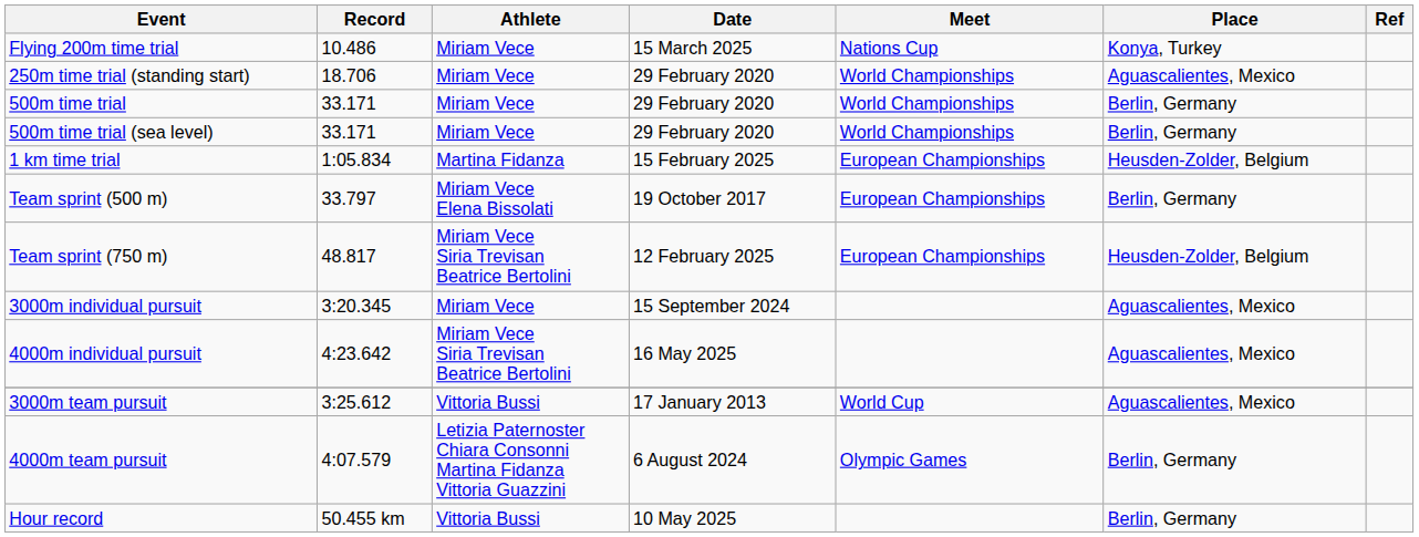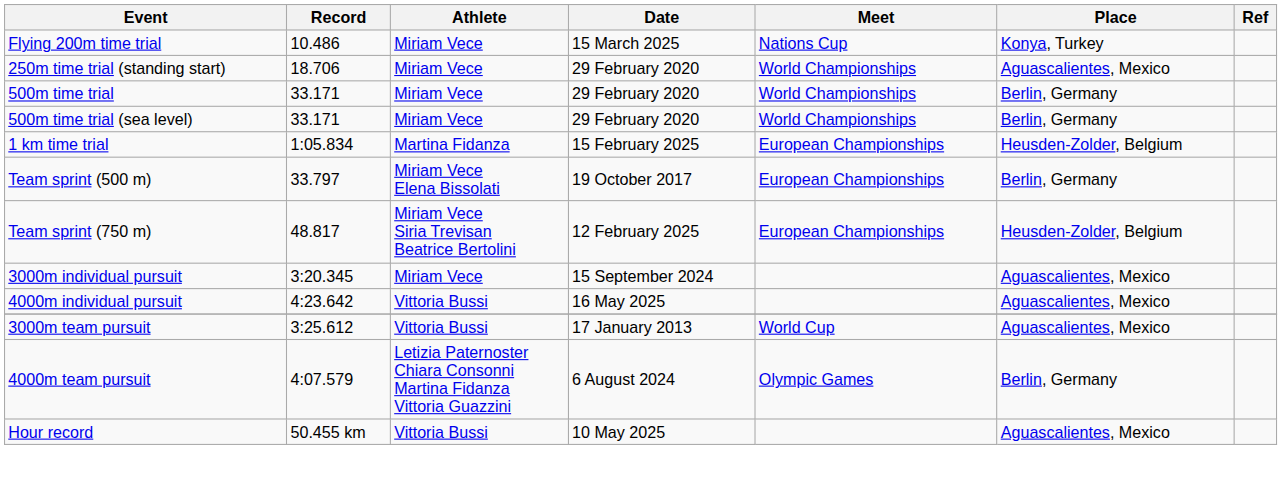 <table class="wikitable" style="font-size:95%; width: 95%;">
 <tr>
 <th>Event</th>
 <th>Record</th>
 <th>Athlete</th>
 <th>Date</th>
 <th>Meet</th>
 <th>Place</th>
 <th>Ref</th>
 </tr>
 <tr>
 <td><a href='#'>Flying 200m time trial</a></td>
 <td>10.486</td>
 <td><a href='#'>Miriam Vece</a></td>
 <td>15 March 2025</td>
 <td><a href='#'>Nations Cup</a></td>
 <td><a href='#'>Konya</a>, Turkey</td>
 <td></td>
 </tr>
 <tr>
 <td><a href='#'>250m time trial</a> (standing start)</td>
 <td>18.706</td>
 <td><a href='#'>Miriam Vece</a></td>
 <td>29 February 2020</td>
 <td><a href='#'>World Championships</a></td>
 <td><a href='#'>Aguascalientes</a>, Mexico</td>
 <td></td>
 </tr>
 <tr>
 <td><a href='#'>500m time trial</a></td>
 <td>33.171</td>
 <td><a href='#'>Miriam Vece</a></td>
 <td>29 February 2020</td>
 <td><a href='#'>World Championships</a></td>
 <td><a href='#'>Berlin</a>, Germany</td>
 <td></td>
 </tr>
 <tr>
 <td><a href='#'>500m time trial</a> (sea level)</td>
 <td>33.171</td>
 <td><a href='#'>Miriam Vece</a></td>
 <td>29 February 2020</td>
 <td><a href='#'>World Championships</a></td>
 <td><a href='#'>Berlin</a>, Germany</td>
 <td></td>
 </tr>
 <tr>
 <td><a href='#'>1 km time trial</a></td>
 <td>1:05.834</td>
 <td><a href='#'>Martina Fidanza</a></td>
 <td>15 February 2025</td>
 <td><a href='#'>European Championships</a></td>
 <td><a href='#'>Heusden-Zolder</a>, Belgium</td>
 <td></td>
 </tr>
 <tr>
 <td><a href='#'>Team sprint</a> (500 m)</td>
 <td>33.797</td>
 <td><a href='#'>Miriam Vece</a><br><a href='#'>Elena Bissolati</a></td>
 <td>19 October 2017</td>
 <td><a href='#'>European Championships</a></td>
 <td><a href='#'>Berlin</a>, Germany</td>
 <td></td>
 </tr>
 <tr>
 <td><a href='#'>Team sprint</a> (750 m)</td>
 <td>48.817</td>
 <td><a href='#'>Miriam Vece</a><br><a href='#'>Siria Trevisan</a><br><a href='#'>Beatrice Bertolini</a></td>
 <td>12 February 2025</td>
 <td><a href='#'>European Championships</a></td>
 <td><a href='#'>Heusden-Zolder</a>, Belgium</td>
 <td></td>
 </tr>
 <tr>
 <td><a href='#'>3000m individual pursuit</a></td>
 <td>3:20.345</td>
 <td><a href='#'>Miriam Vece</a></td>
 <td>15 September 2024</td>
 <td></td>
 <td><a href='#'>Aguascalientes</a>, Mexico</td>
 <td></td>
 </tr>
 <tr>
 <td><a href='#'>4000m individual pursuit</a></td>
 <td>4:23.642</td>
-<td><a href='#'>Miriam Vece</a><br><a href='#'>Siria Trevisan</a><br><a href='#'>Beatrice Bertolini</a></td>
+<td><a href='#'>Vittoria Bussi</a></td>
 <td>16 May 2025</td>
 <td></td>
 <td><a href='#'>Aguascalientes</a>, Mexico</td>
 <td></td>
 </tr>
 <tr>
 </tr>
 <tr>
 <td><a href='#'>3000m team pursuit</a></td>
 <td>3:25.612</td>
 <td><a href='#'>Vittoria Bussi</a></td>
 <td>17 January 2013</td>
 <td><a href='#'>World Cup</a></td>
 <td><a href='#'>Aguascalientes</a>, Mexico</td>
 <td></td>
 </tr>
 <tr>
 <td><a href='#'>4000m team pursuit</a></td>
 <td>4:07.579</td>
 <td><a href='#'>Letizia Paternoster</a><br><a href='#'>Chiara Consonni</a><br><a href='#'>Martina Fidanza</a><br><a href='#'>Vittoria Guazzini</a></td>
 <td>6 August 2024</td>
 <td><a href='#'>Olympic Games</a></td>
 <td><a href='#'>Berlin</a>, Germany</td>
 <td></td>
 </tr>
 <tr>
 <td><a href='#'>Hour record</a></td>
 <td>50.455 km</td>
 <td><a href='#'>Vittoria Bussi</a></td>
 <td>10 May 2025</td>
 <td></td>
-<td><a href='#'>Berlin</a>, Germany</td>
+<td><a href='#'>Aguascalientes</a>, Mexico</td>
 <td></td>
 </tr>
 </table>
